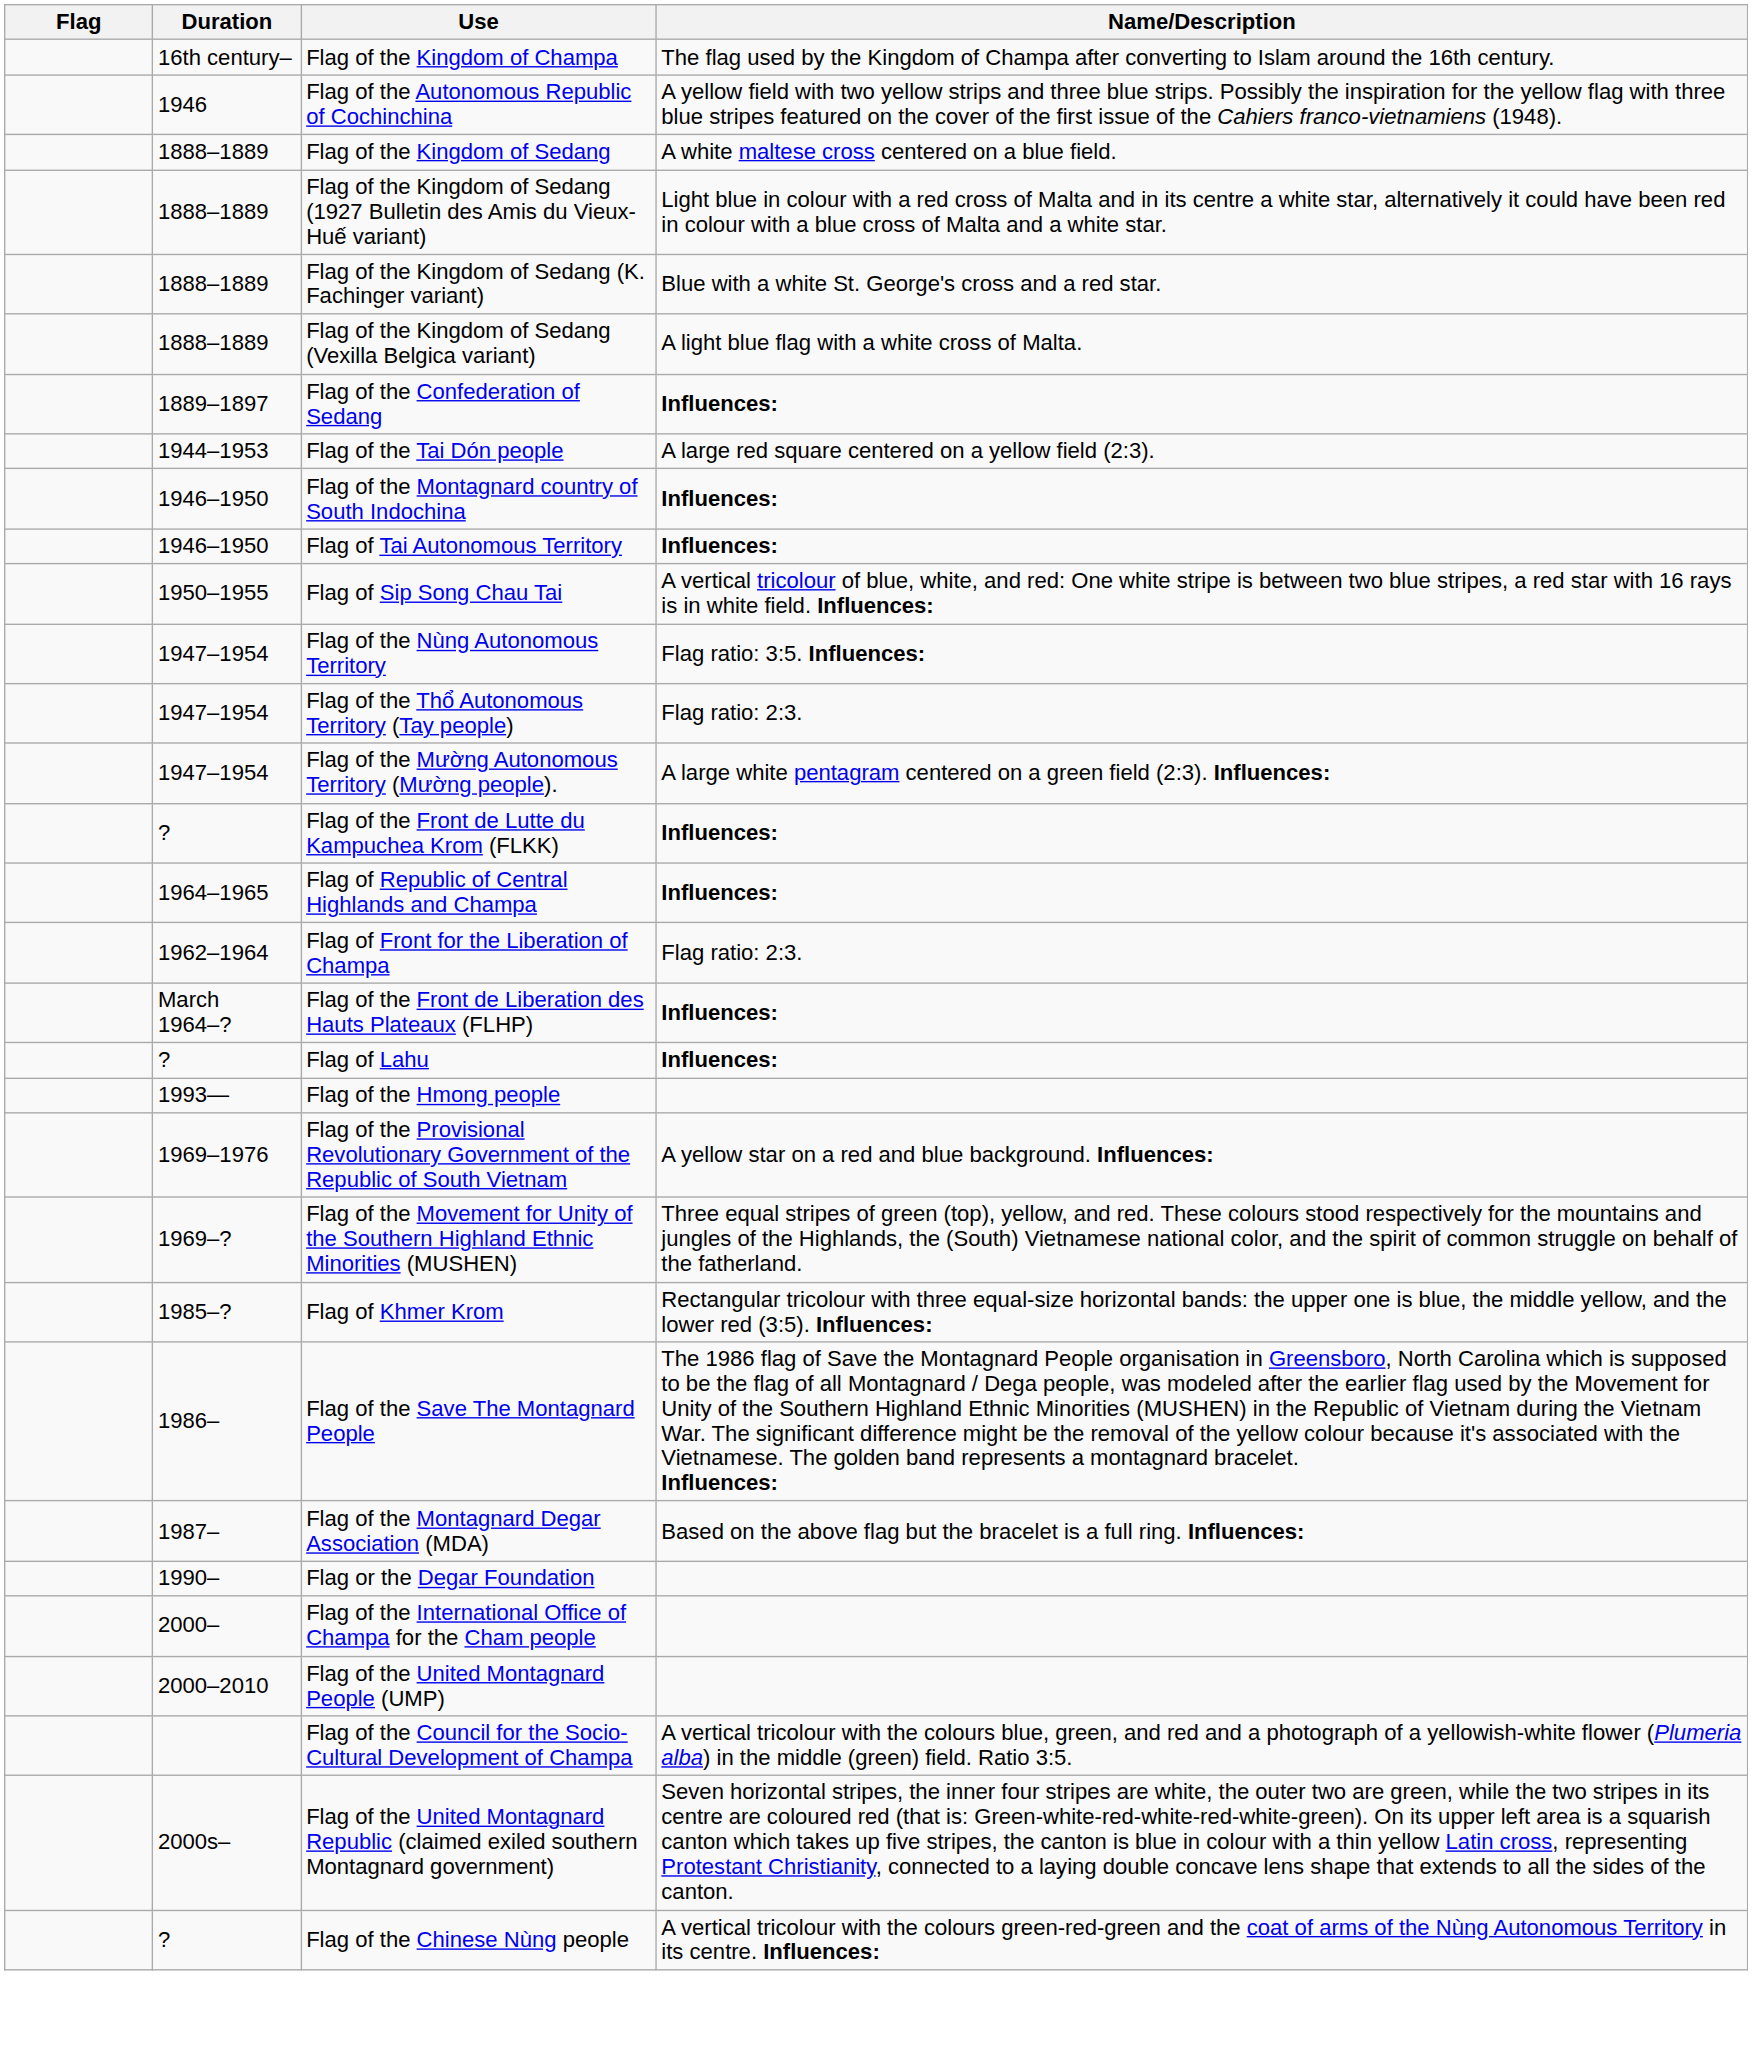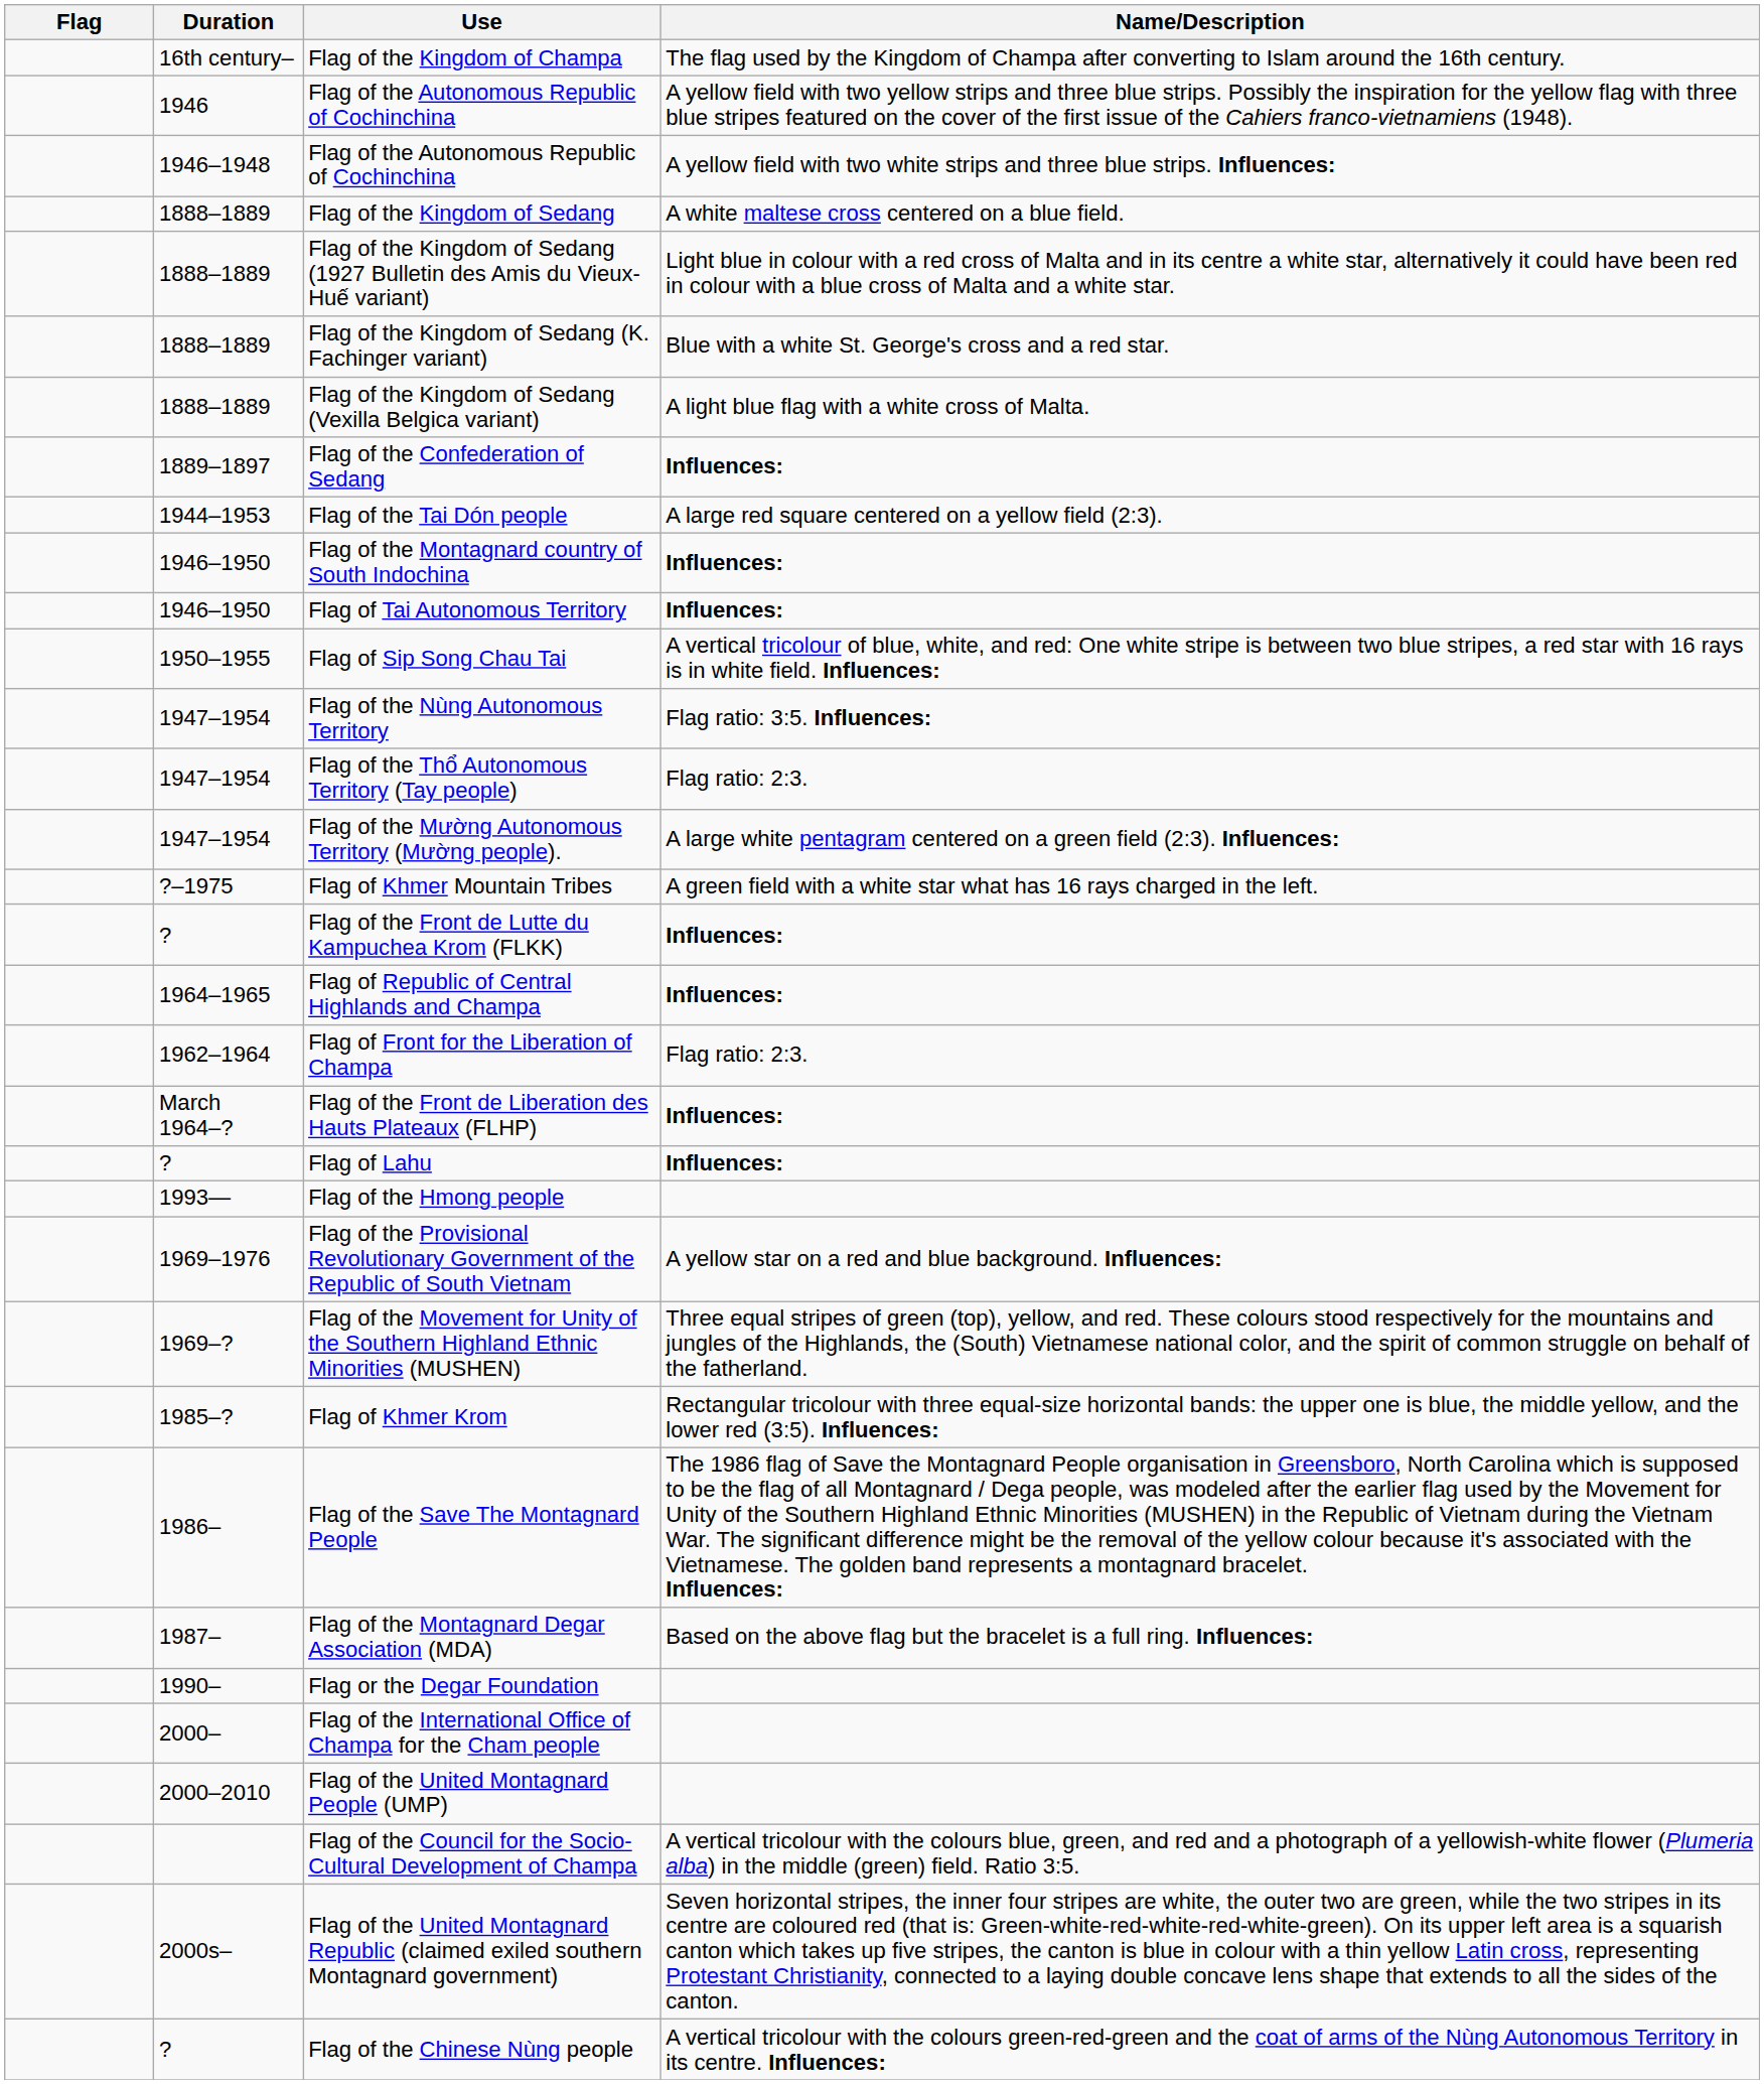 <table class="wikitable" style="width:100%">
 <tr>
 <th width="100px">Flag</th>
 <th width="100px">Duration</th>
 <th width="250px">Use</th>
 <th style="min-width:250px">Name/Description</th>
 </tr>
 <tr>
 <td></td>
 <td>16th century–</td>
 <td>Flag of the <a href='#'>Kingdom of Champa</a></td>
 <td>The flag used by the Kingdom of Champa after converting to Islam around the 16th century.</td>
 </tr>
 <tr>
 <td></td>
 <td>1946</td>
 <td>Flag of the <a href='#'>Autonomous Republic of Cochinchina</a></td>
 <td>A yellow field with two yellow strips and three blue strips. Possibly the inspiration for the yellow flag with three blue stripes featured on the cover of the first issue of the <em>Cahiers franco-vietnamiens</em> (1948).</td>
+</tr>
+<tr>
+<td></td>
+<td>1946–1948</td>
+<td>Flag of the Autonomous Republic of <a href='#'>Cochinchina</a></td>
+<td>A yellow field with two white strips and three blue strips. <strong>Influences:</strong> </td>
 </tr>
 <tr>
 <td></td>
 <td>1888–1889</td>
 <td>Flag of the <a href='#'>Kingdom of Sedang</a></td>
 <td>A white <a href='#'>maltese cross</a> centered on a blue field.</td>
 </tr>
 <tr>
 <td></td>
 <td>1888–1889</td>
 <td>Flag of the Kingdom of Sedang (1927 Bulletin des Amis du Vieux-Huế variant)</td>
 <td>Light blue in colour with a red cross of Malta and in its centre a white star, alternatively it could have been red in colour with a blue cross of Malta and a white star.</td>
 </tr>
 <tr>
 <td></td>
 <td>1888–1889</td>
 <td>Flag of the Kingdom of Sedang (K. Fachinger variant)</td>
 <td>Blue with a white St. George's cross and a red star.</td>
 </tr>
 <tr>
 <td></td>
 <td>1888–1889</td>
 <td>Flag of the Kingdom of Sedang (Vexilla Belgica variant)</td>
 <td>A light blue flag with a white cross of Malta.</td>
 </tr>
 <tr>
 <td></td>
 <td>1889–1897</td>
 <td>Flag of the <a href='#'>Confederation of Sedang</a></td>
 <td><strong>Influences:</strong> </td>
 </tr>
 <tr>
 <td></td>
 <td>1944–1953</td>
 <td>Flag of the <a href='#'>Tai Dón people</a></td>
 <td>A large red square centered on a yellow field (2:3).</td>
 </tr>
 <tr>
 <td></td>
 <td>1946–1950</td>
 <td>Flag of the <a href='#'>Montagnard country of South Indochina</a></td>
 <td><strong>Influences:</strong> </td>
 </tr>
 <tr>
 <td></td>
 <td>1946–1950</td>
 <td>Flag of <a href='#'>Tai Autonomous Territory</a></td>
 <td><strong>Influences:</strong> </td>
 </tr>
 <tr>
 <td></td>
 <td>1950–1955</td>
 <td>Flag of <a href='#'>Sip Song Chau Tai</a></td>
 <td>A vertical <a href='#'>tricolour</a> of blue, white, and red: One white stripe is between two blue stripes, a red star with 16 rays is in white field. <strong>Influences:</strong> </td>
 </tr>
 <tr>
 <td></td>
 <td>1947–1954</td>
 <td>Flag of the <a href='#'>Nùng Autonomous Territory</a></td>
 <td>Flag ratio: 3:5.  <strong>Influences:</strong> </td>
 </tr>
 <tr>
 <td></td>
 <td>1947–1954</td>
 <td>Flag of the <a href='#'>Thổ Autonomous Territory</a> (<a href='#'>Tay people</a>)</td>
 <td>Flag ratio: 2:3.</td>
 </tr>
 <tr>
 <td></td>
 <td>1947–1954</td>
 <td>Flag of the <a href='#'>Mường Autonomous Territory</a> (<a href='#'>Mường people</a>).</td>
 <td>A large white <a href='#'>pentagram</a> centered on a green field (2:3). <strong>Influences:</strong> </td>
+</tr>
+<tr>
+<td></td>
+<td>?–1975</td>
+<td>Flag of <a href='#'>Khmer</a> Mountain Tribes</td>
+<td>A green field with a white star what has 16 rays charged in the left.</td>
 </tr>
 <tr>
 <td></td>
 <td>?</td>
 <td>Flag of the <a href='#'>Front de Lutte du Kampuchea Krom</a> (FLKK)</td>
 <td><strong>Influences:</strong> </td>
 </tr>
 <tr>
 <td></td>
 <td>1964–1965</td>
 <td>Flag of <a href='#'>Republic of Central Highlands and Champa</a></td>
 <td><strong>Influences:</strong>  </td>
 </tr>
 <tr>
 <td></td>
 <td>1962–1964</td>
 <td>Flag of <a href='#'>Front for the Liberation of Champa</a></td>
 <td>Flag ratio: 2:3.</td>
 </tr>
 <tr>
 <td></td>
 <td>March 1964–?</td>
 <td>Flag of the <a href='#'>Front de Liberation des Hauts Plateaux</a> (FLHP)</td>
 <td><strong>Influences:</strong>  </td>
 </tr>
 <tr>
 <td></td>
 <td>?</td>
 <td>Flag of <a href='#'>Lahu</a></td>
 <td><strong>Influences:</strong> </td>
 </tr>
 <tr>
 <td></td>
 <td>1993—</td>
 <td>Flag of the <a href='#'>Hmong people</a></td>
 <td></td>
 </tr>
 <tr>
 <td></td>
 <td>1969–1976</td>
 <td>Flag of the <a href='#'>Provisional Revolutionary Government of the Republic of South Vietnam</a></td>
 <td>A yellow star on a red and blue background. <strong>Influences:</strong> </td>
 </tr>
 <tr>
 <td></td>
 <td>1969–?</td>
 <td>Flag of the <a href='#'>Movement for Unity of the Southern Highland Ethnic Minorities</a> (MUSHEN)</td>
 <td>Three equal stripes of green (top), yellow, and red. These colours stood respectively for the mountains and jungles of the Highlands, the (South) Vietnamese national color, and the spirit of common struggle on behalf of the fatherland.</td>
 </tr>
 <tr>
 <td></td>
 <td>1985–?</td>
 <td>Flag of <a href='#'>Khmer Krom</a></td>
 <td>Rectangular tricolour with three equal-size horizontal bands: the upper one is blue, the middle yellow, and the lower red (3:5). <strong>Influences:</strong> </td>
 </tr>
 <tr>
 <td></td>
 <td>1986–</td>
 <td>Flag of the <a href='#'>Save The Montagnard People</a></td>
 <td>The 1986 flag of Save the Montagnard People organisation in <a href='#'>Greensboro</a>, North Carolina which is supposed to be the flag of all Montagnard / Dega people, was modeled after the earlier flag used by the Movement for Unity of the Southern Highland Ethnic Minorities (MUSHEN) in the Republic of Vietnam during the Vietnam War. The significant difference might be the removal of the yellow colour because it's associated with the Vietnamese. The golden band represents a montagnard bracelet.<br><strong>Influences:</strong> </td>
 </tr>
 <tr>
 <td></td>
 <td>1987–</td>
 <td>Flag of the <a href='#'>Montagnard Degar Association</a> (MDA)</td>
 <td>Based on the above flag but the bracelet is a full ring. <strong>Influences:</strong> </td>
 </tr>
 <tr>
 <td></td>
 <td>1990–</td>
 <td>Flag or the <a href='#'>Degar Foundation</a></td>
 <td></td>
 </tr>
 <tr>
 <td></td>
 <td>2000–</td>
 <td>Flag of the <a href='#'>International Office of Champa</a> for the <a href='#'>Cham people</a></td>
 <td></td>
 </tr>
 <tr>
 <td></td>
 <td>2000–2010</td>
 <td>Flag of the <a href='#'>United Montagnard People</a> (UMP)</td>
 <td></td>
 </tr>
 <tr>
 <td></td>
 <td></td>
 <td>Flag of the <a href='#'>Council for the Socio-Cultural Development of Champa</a></td>
 <td>A vertical tricolour with the colours blue, green, and red and a photograph of a yellowish-white flower (<em><a href='#'>Plumeria alba</a></em>) in the middle (green) field. Ratio 3:5.</td>
 </tr>
 <tr>
 <td></td>
 <td>2000s–</td>
 <td>Flag of the <a href='#'>United Montagnard Republic</a> (claimed exiled southern Montagnard government)</td>
 <td>Seven horizontal stripes, the inner four stripes are white, the outer two are green, while the two stripes in its centre are coloured red (that is: Green-white-red-white-red-white-green). On its upper left area is a squarish canton which takes up five stripes, the canton is blue in colour with a thin yellow <a href='#'>Latin cross</a>, representing <a href='#'>Protestant Christianity</a>, connected to a laying double concave lens shape that extends to all the sides of the canton.</td>
 </tr>
 <tr>
 <td></td>
 <td>?</td>
 <td>Flag of the <a href='#'>Chinese Nùng</a> people</td>
 <td>A vertical tricolour with the colours green-red-green and the <a href='#'>coat of arms of the Nùng Autonomous Territory</a> in its centre. <strong>Influences:</strong> </td>
 </tr>
 </table>
